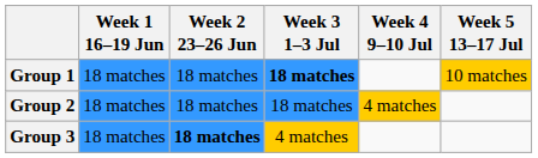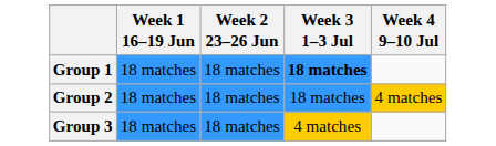 <table class="wikitable" style="margin:0.9em auto; font-size:90%; line-height:1.25em;">
 <tr>
 <th></th>
 <th>Week 1<br>16–19 Jun</th>
 <th>Week 2<br>23–26 Jun</th>
 <th>Week 3<br>1–3 Jul</th>
 <th>Week 4<br>9–10 Jul</th>
-<th>Week 5<br>13–17 Jul</th>
 </tr>
 <tr align="center">
 <th>Group 1</th>
 <td bgcolor=#3399ff>18 matches</td>
 <td bgcolor=#3399ff>18 matches</td>
 <td bgcolor=#3399ff><strong>18 matches</strong></td>
 <td></td>
-<td bgcolor=#ffcc00>10 matches</td>
 </tr>
 <tr align="center">
 <th>Group 2</th>
 <td bgcolor=#3399ff>18 matches</td>
 <td bgcolor=#3399ff>18 matches</td>
 <td bgcolor=#3399ff>18 matches</td>
 <td bgcolor=#ffcc00>4 matches</td>
-<td></td>
 </tr>
 <tr align="center">
 <th>Group 3</th>
 <td bgcolor=#3399ff>18 matches</td>
-<td bgcolor=#3399ff><strong>18 matches</strong></td>
+<td bgcolor=#3399ff>18 matches</td>
 <td bgcolor=#ffcc00>4 matches</td>
-<td></td>
 <td></td>
 </tr>
 </table>
